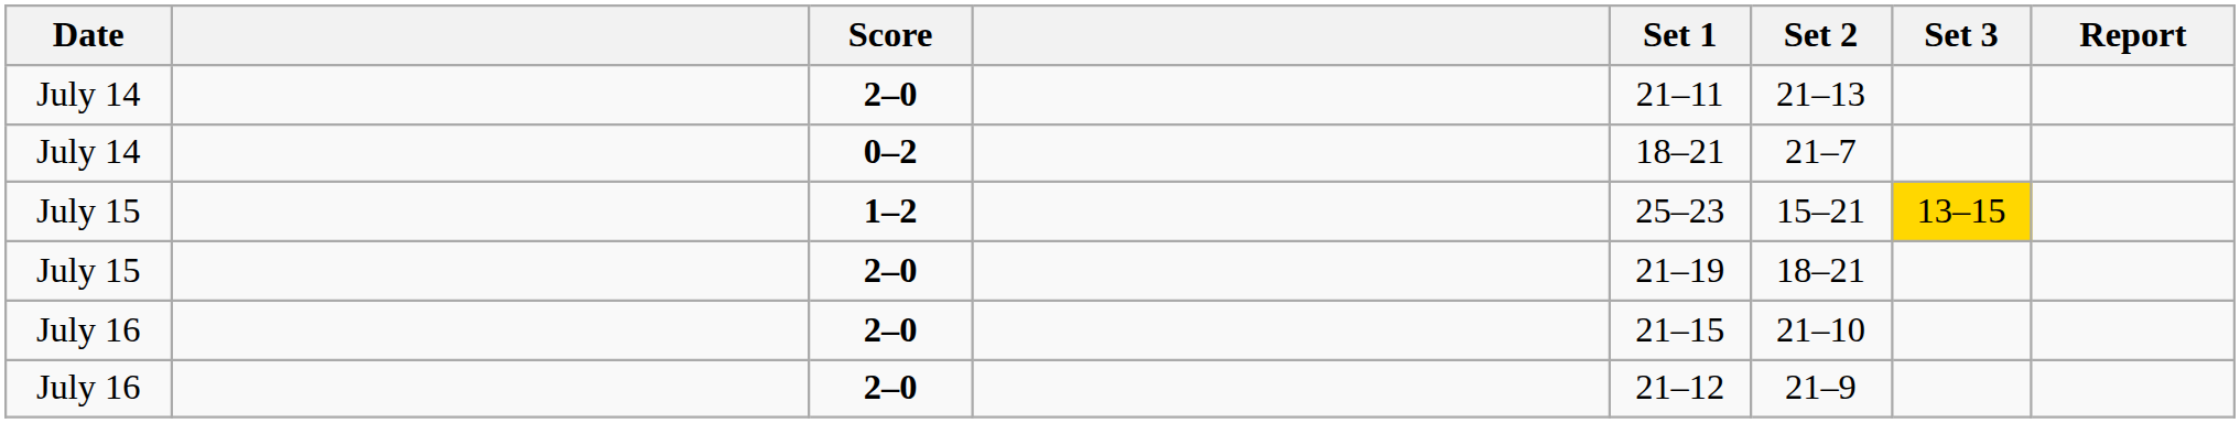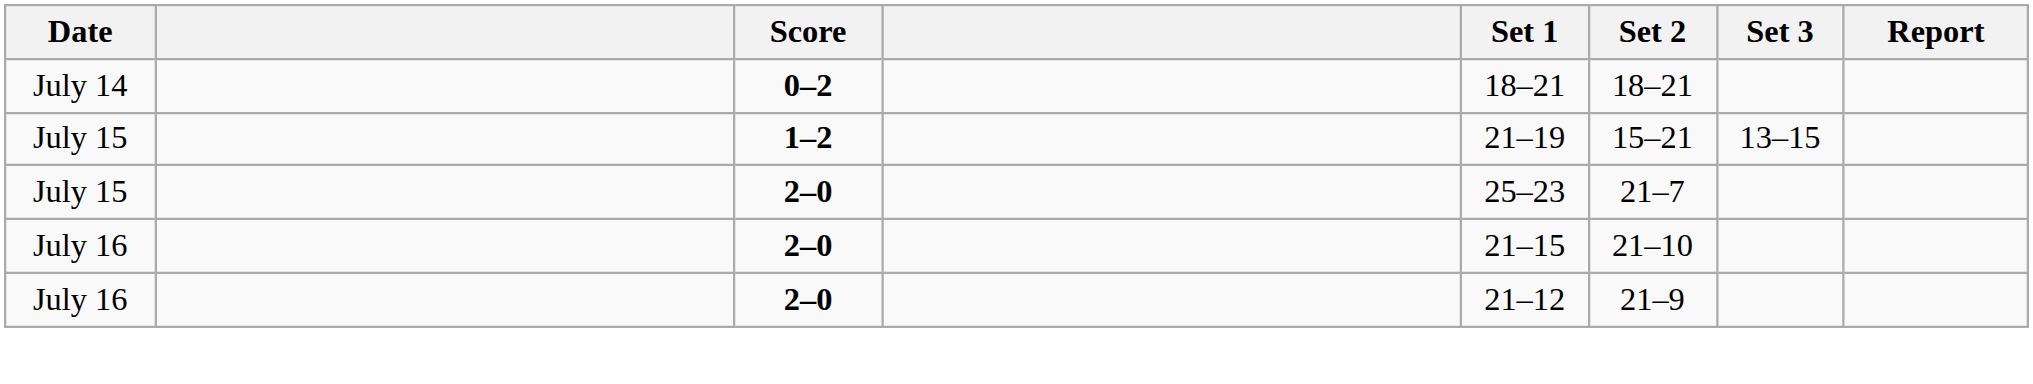 <table class="wikitable" style="text-align: center; font-size:90% ">
 <tr>
 <th width="60">Date</th>
 <th align="right" width="250"></th>
 <th width="60">Score</th>
 <th align="left" width="250"></th>
 <th width="50">Set 1</th>
 <th width="50">Set 2</th>
 <th width="50">Set 3</th>
 <th width="75">Report</th>
 </tr>
 <tr>
 <td>July 14</td>
-<td align=left><strong></strong></td>
-<td align=center><strong>2–0</strong></td>
-<td align=left></td>
-<td>21–11</td>
-<td>21–13</td>
-<td></td>
-<td></td>
-</tr>
-<tr>
-<td>July 14</td>
 <td align=left></td>
 <td align=center><strong>0–2</strong></td>
 <td align=left><strong></strong></td>
 <td>18–21</td>
-<td>21–7</td>
+<td>18–21</td>
 <td></td>
 <td></td>
 </tr>
 <tr>
 <td>July 15</td>
 <td align=left></td>
 <td align=center><strong>1–2</strong></td>
 <td align=left><strong></strong></td>
-<td>25–23</td>
+<td>21–19</td>
 <td>15–21</td>
-<td style="background: gold;">13–15</td>
+<td>13–15</td>
 <td></td>
 </tr>
 <tr>
 <td>July 15</td>
 <td align=left><strong></strong></td>
 <td align=center><strong>2–0</strong></td>
 <td align=left></td>
-<td>21–19</td>
-<td>18–21</td>
+<td>25–23</td>
+<td>21–7</td>
 <td></td>
 <td></td>
 </tr>
 <tr>
 <td>July 16</td>
 <td align=left><strong></strong></td>
 <td align=center><strong>2–0</strong></td>
 <td align=left></td>
 <td>21–15</td>
 <td>21–10</td>
 <td></td>
 <td></td>
 </tr>
 <tr>
 <td>July 16</td>
 <td align=left><strong></strong></td>
 <td align=center><strong>2–0</strong></td>
 <td align=left></td>
 <td>21–12</td>
 <td>21–9</td>
 <td></td>
 <td></td>
 </tr>
 </table>
